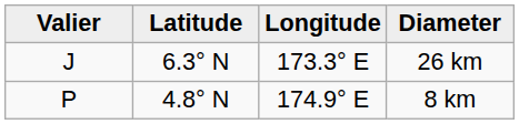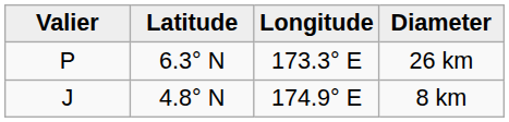 <table class="wikitable">
 <tr>
 <th width="25%" style="background:#eeeeee;">Valier</th>
 <th width="25%" style="background:#eeeeee;">Latitude</th>
 <th width="25%" style="background:#eeeeee;">Longitude</th>
 <th width="25%" style="background:#eeeeee;">Diameter</th>
 </tr>
 <tr>
-<td align="center">J</td>
+<td align="center">P</td>
 <td align="center">6.3° N</td>
 <td align="center">173.3° E</td>
 <td align="center">26 km</td>
 </tr>
 <tr>
-<td align="center">P</td>
+<td align="center">J</td>
 <td align="center">4.8° N</td>
 <td align="center">174.9° E</td>
 <td align="center">8 km</td>
 </tr>
 </table>
